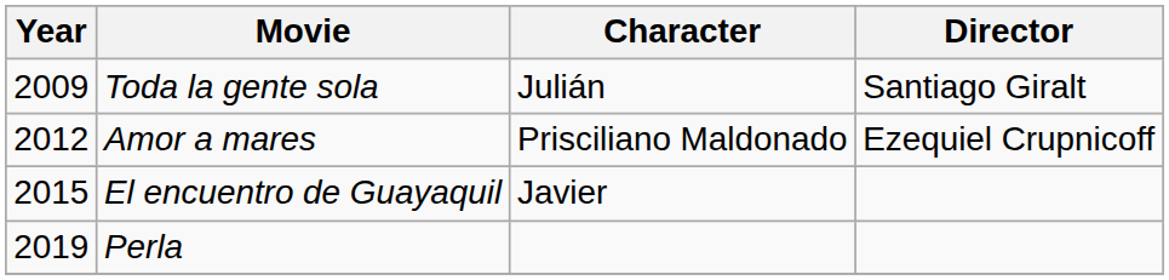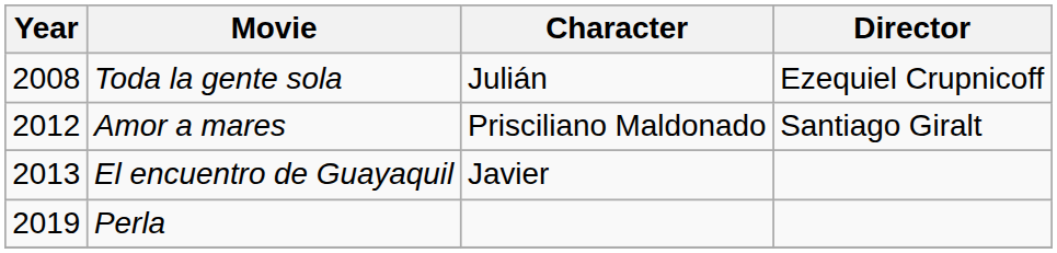 <table class="wikitable">
 <tr>
 <th>Year</th>
 <th>Movie</th>
 <th>Character</th>
 <th>Director</th>
 </tr>
 <tr>
-<td>2009</td>
+<td>2008</td>
 <td><em>Toda la gente sola</em></td>
 <td>Julián</td>
-<td>Santiago Giralt</td>
+<td>Ezequiel Crupnicoff</td>
 </tr>
 <tr>
 <td>2012</td>
 <td><em>Amor a mares</em></td>
 <td>Prisciliano Maldonado</td>
-<td>Ezequiel Crupnicoff</td>
+<td>Santiago Giralt</td>
 </tr>
 <tr>
-<td>2015</td>
+<td>2013</td>
 <td><em>El encuentro de Guayaquil</em></td>
 <td>Javier</td>
 <td></td>
 </tr>
 <tr>
 <td>2019</td>
 <td><em>Perla</em></td>
 <td></td>
 <td></td>
 </tr>
 <tr>
 </tr>
 </table>
